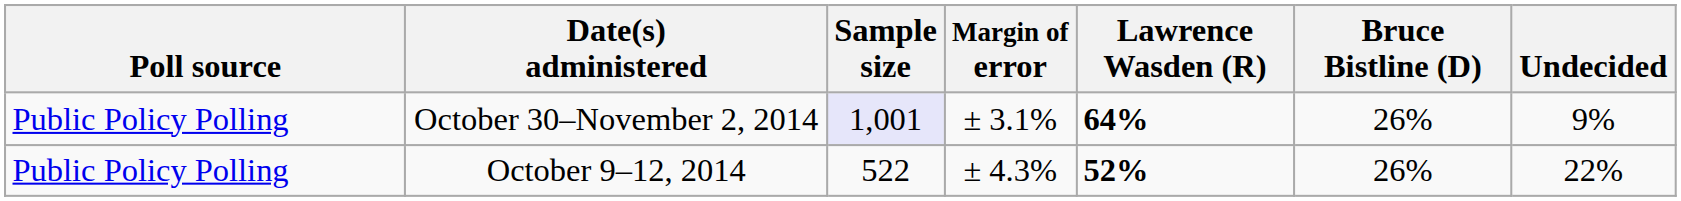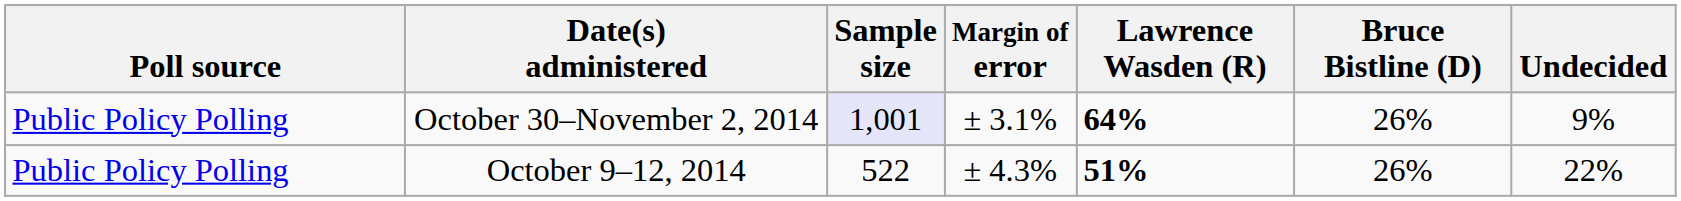 <table class="wikitable">
 <tr valign= bottom>
 <th style="width:190px;">Poll source</th>
 <th style="width:200px;">Date(s)<br>administered</th>
 <th class=small>Sample<br>size</th>
 <th class=small><small>Margin of</small><br>error</th>
 <th style="width:100px;">Lawrence<br>Wasden (R)</th>
 <th style="width:100px;">Bruce<br>Bistline (D)</th>
 <th>Undecided</th>
 </tr>
 <tr>
 <td><a href='#'>Public Policy Polling</a></td>
 <td align=center>October 30–November 2, 2014</td>
 <td align=center style="background: lavender;">1,001</td>
 <td align=center>± 3.1%</td>
 <td><strong>64%</strong></td>
 <td align=center>26%</td>
 <td align=center>9%</td>
 </tr>
 <tr>
 <td><a href='#'>Public Policy Polling</a></td>
 <td align=center>October 9–12, 2014</td>
 <td align=center>522</td>
 <td align=center>± 4.3%</td>
-<td><strong>52%</strong></td>
+<td><strong>51%</strong></td>
 <td align=center>26%</td>
 <td align=center>22%</td>
 </tr>
 </table>
